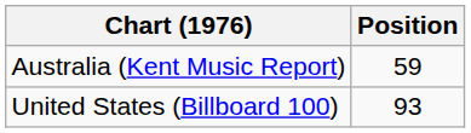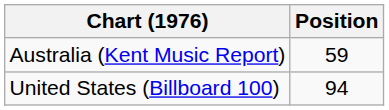 <table class="wikitable">
 <tr>
 <th>Chart (1976)</th>
 <th>Position</th>
 </tr>
 <tr>
 <td>Australia (<a href='#'>Kent Music Report</a>)</td>
 <td align="center">59</td>
 </tr>
 <tr>
 <td>United States (<a href='#'>Billboard 100</a>)</td>
-<td align="center">93</td>
+<td align="center">94</td>
 </tr>
 </table>
